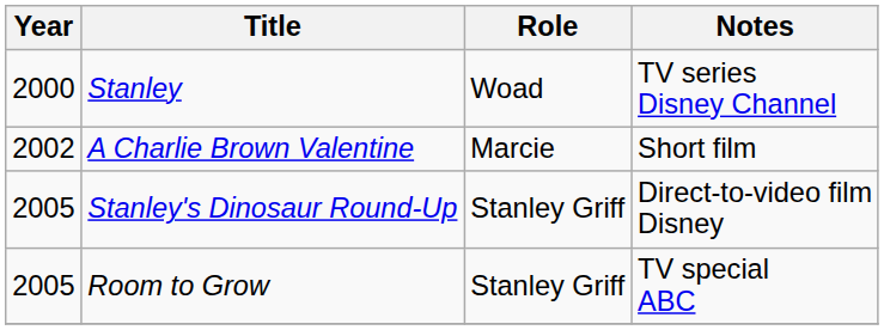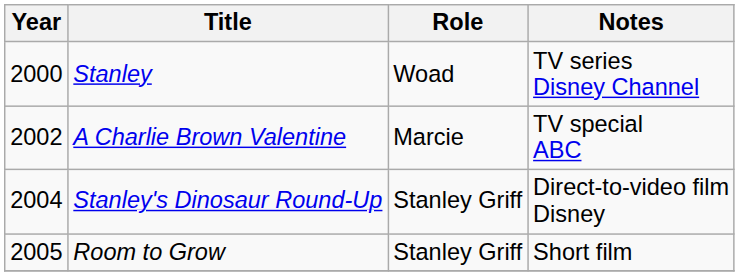 <table class="wikitable sortable">
 <tr>
 <th>Year</th>
 <th>Title</th>
 <th>Role</th>
 <th>Notes</th>
 </tr>
 <tr>
 <td>2000</td>
 <td><em><a href='#'>Stanley</a></em></td>
 <td>Woad</td>
 <td>TV series<br><a href='#'>Disney Channel</a></td>
 </tr>
 <tr>
 <td>2002</td>
 <td><em><a href='#'>A Charlie Brown Valentine</a></em></td>
 <td>Marcie</td>
-<td>Short film</td>
+<td>TV special<br><a href='#'>ABC</a></td>
 </tr>
 <tr>
-<td>2005</td>
+<td>2004</td>
 <td><em><a href='#'>Stanley's Dinosaur Round-Up</a></em></td>
 <td>Stanley Griff</td>
 <td>Direct-to-video film<br>Disney</td>
 </tr>
 <tr>
 <td>2005</td>
 <td><em>Room to Grow</em></td>
 <td>Stanley Griff</td>
-<td>TV special<br><a href='#'>ABC</a></td>
+<td>Short film</td>
 </tr>
 <tr>
 </tr>
 </table>
